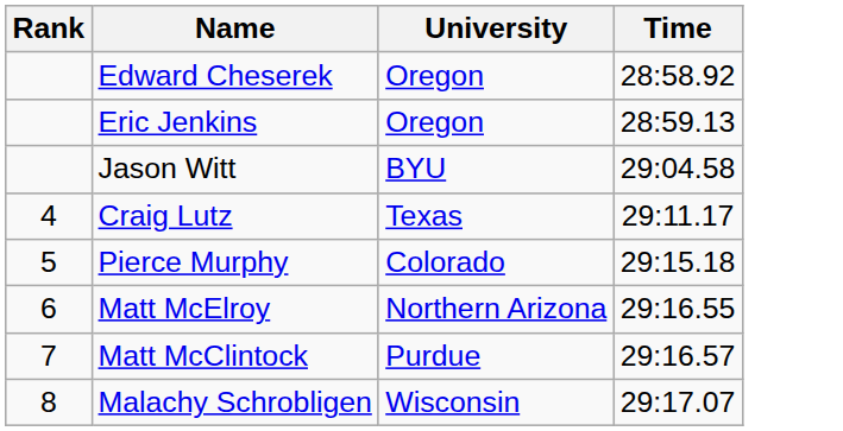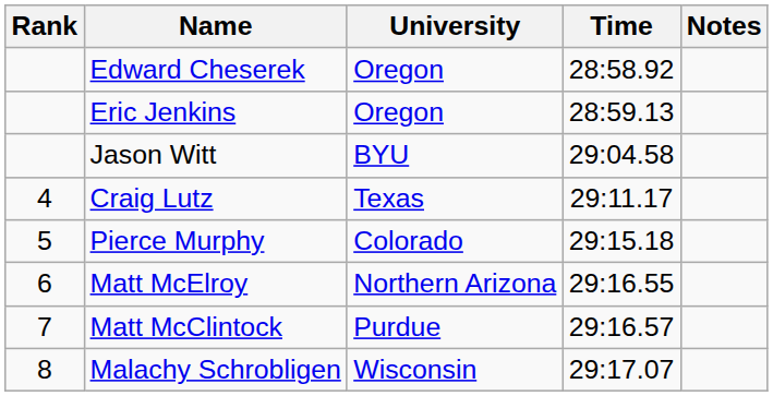 <table class="wikitable sortable" style="text-align:center">
 <tr>
 <th>Rank</th>
 <th>Name</th>
 <th>University</th>
 <th>Time</th>
+<th>Notes</th>
 </tr>
 <tr>
 <td></td>
 <td align=left><a href='#'>Edward Cheserek</a></td>
 <td align=left><a href='#'>Oregon</a></td>
 <td>28:58.92</td>
+<td></td>
 </tr>
 <tr>
 <td></td>
 <td align=left><a href='#'>Eric Jenkins</a></td>
 <td align=left><a href='#'>Oregon</a></td>
 <td>28:59.13</td>
+<td></td>
 </tr>
 <tr>
 <td></td>
 <td align=left>Jason Witt</td>
 <td align=left><a href='#'>BYU</a></td>
 <td>29:04.58</td>
+<td></td>
 </tr>
 <tr>
 <td>4</td>
 <td align=left><a href='#'>Craig Lutz</a></td>
 <td align="left"><a href='#'>Texas</a></td>
 <td>29:11.17</td>
+<td></td>
 </tr>
 <tr>
 <td>5</td>
 <td align=left><a href='#'>Pierce Murphy</a></td>
 <td align="left"><a href='#'>Colorado</a></td>
 <td>29:15.18</td>
+<td></td>
 </tr>
 <tr>
 <td>6</td>
 <td align=left><a href='#'>Matt McElroy</a></td>
 <td align="left"><a href='#'>Northern Arizona</a></td>
 <td>29:16.55</td>
+<td></td>
 </tr>
 <tr>
 <td>7</td>
 <td align=left><a href='#'>Matt McClintock</a></td>
 <td align="left"><a href='#'>Purdue</a></td>
 <td>29:16.57</td>
+<td></td>
 </tr>
 <tr>
 <td>8</td>
 <td align=left><a href='#'>Malachy Schrobligen</a></td>
 <td align="left"><a href='#'>Wisconsin</a></td>
 <td>29:17.07</td>
+<td></td>
 </tr>
 </table>
